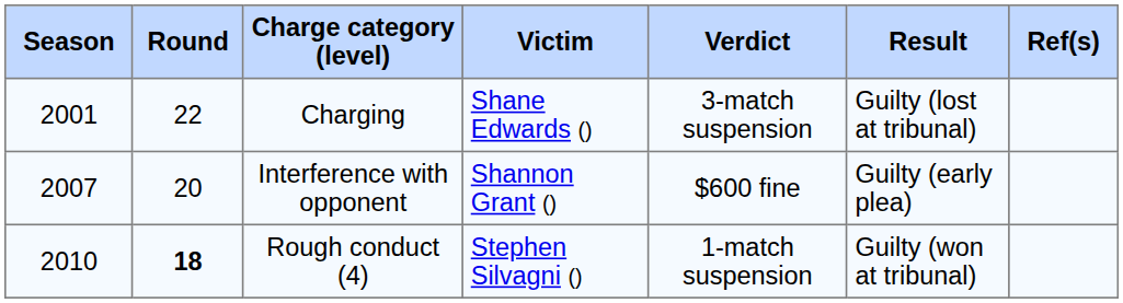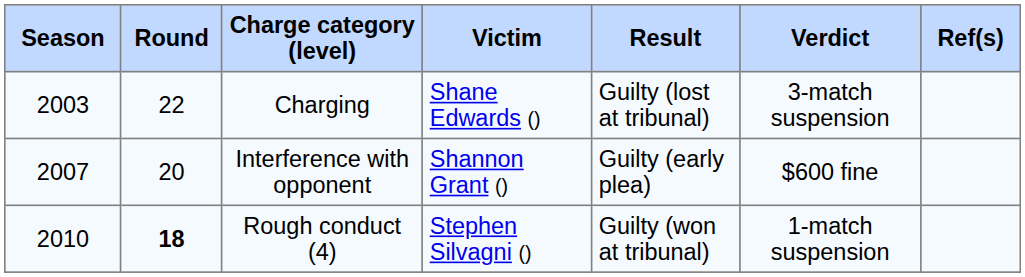 <table border="1" cellpadding="4" cellspacing="0" style="text-align:center; font-size:90%; border-collapse:collapse;" width=100%>
 <tr style="background:#C1D8FF;">
 <th width=3%>Season</th>
 <th width=2%>Round</th>
 <th width=10%>Charge category (level)</th>
 <th width=10%>Victim</th>
+<th width=8%>Result</th>
 <th width=8%>Verdict</th>
-<th width=8%>Result</th>
 <th width=3%>Ref(s)</th>
 </tr>
 <tr style="background:#F5FAFF;">
-<td>2001</td>
+<td>2003</td>
 <td>22</td>
 <td>Charging</td>
 <td align=left><a href='#'>Shane Edwards</a> <small>()</small></td>
+<td align=left>Guilty (lost at tribunal)</td>
 <td>3-match suspension</td>
-<td align=left>Guilty (lost at tribunal)</td>
 <td></td>
 </tr>
 <tr style="background:#F5FAFF;">
 <td>2007</td>
 <td>20</td>
 <td>Interference with opponent</td>
 <td align=left><a href='#'>Shannon Grant</a> <small>()</small></td>
+<td align=left>Guilty (early plea)</td>
 <td>$600 fine</td>
-<td align=left>Guilty (early plea)</td>
 <td></td>
 </tr>
 <tr style="background:#F5FAFF;">
 <td>2010</td>
 <td><strong>18</strong></td>
 <td>Rough conduct (4)</td>
 <td align=left><a href='#'>Stephen Silvagni</a> <small>()</small></td>
+<td align=left>Guilty (won at tribunal)</td>
 <td>1-match suspension</td>
-<td align=left>Guilty (won at tribunal)</td>
 <td></td>
 </tr>
 </table>
